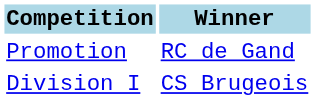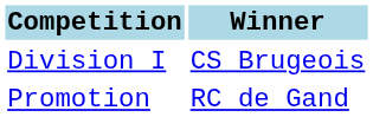 <table>
 <tr style="background:lightblue;">
 <th>Competition</th>
 <th>Winner</th>
 </tr>
 <tr>
+<td><a href='#'>Division I</a></td>
+<td><a href='#'>CS Brugeois</a></td>
+</tr>
+<tr>
 <td><a href='#'>Promotion</a></td>
 <td><a href='#'>RC de Gand</a></td>
 </tr>
-<tr>
-<td><a href='#'>Division I</a></td>
-<td><a href='#'>CS Brugeois</a></td>
-</tr>
 </table>
